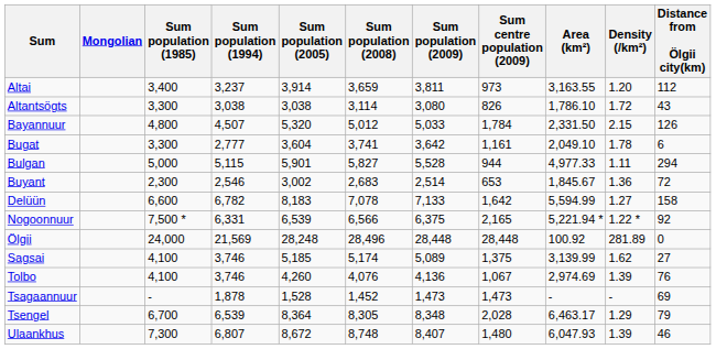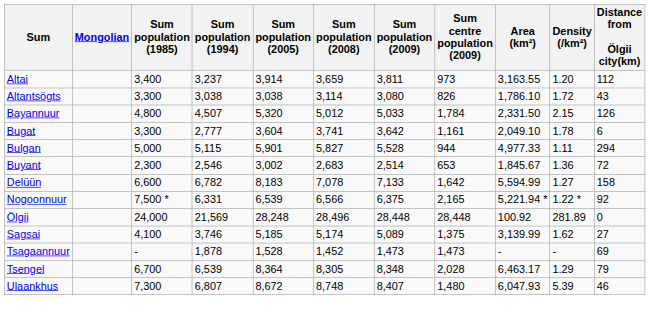 <table class="wikitable">
 <tr>
 <th>Sum</th>
 <th><a href='#'>Mongolian</a></th>
 <th>Sum<br>population<br>(1985)</th>
 <th>Sum<br>population<br>(1994)</th>
 <th>Sum<br>population<br>(2005)</th>
 <th>Sum<br>population<br>(2008)</th>
 <th>Sum<br>population<br>(2009)</th>
 <th>Sum<br>centre<br>population<br>(2009)</th>
 <th>Area<br>(km²)</th>
 <th>Density<br>(/km²)</th>
 <th>Distance<br>from<br><br>Ölgii<br>city(km)</th>
 </tr>
 <tr>
 <td><a href='#'>Altai</a></td>
 <td></td>
 <td>3,400</td>
 <td>3,237</td>
 <td>3,914</td>
 <td>3,659</td>
 <td>3,811</td>
 <td>973</td>
 <td>3,163.55</td>
 <td>1.20</td>
 <td>112</td>
 </tr>
 <tr>
 <td><a href='#'>Altantsögts</a></td>
 <td></td>
 <td>3,300</td>
 <td>3,038</td>
 <td>3,038</td>
 <td>3,114</td>
 <td>3,080</td>
 <td>826</td>
 <td>1,786.10</td>
 <td>1.72</td>
 <td>43</td>
 </tr>
 <tr>
 <td><a href='#'>Bayannuur</a></td>
 <td></td>
 <td>4,800</td>
 <td>4,507</td>
 <td>5,320</td>
 <td>5,012</td>
 <td>5,033</td>
 <td>1,784</td>
 <td>2,331.50</td>
 <td>2.15</td>
 <td>126</td>
 </tr>
 <tr>
 <td><a href='#'>Bugat</a></td>
 <td></td>
 <td>3,300</td>
 <td>2,777</td>
 <td>3,604</td>
 <td>3,741</td>
 <td>3,642</td>
 <td>1,161</td>
 <td>2,049.10</td>
 <td>1.78</td>
 <td>6</td>
 </tr>
 <tr>
 <td><a href='#'>Bulgan</a></td>
 <td></td>
 <td>5,000</td>
 <td>5,115</td>
 <td>5,901</td>
 <td>5,827</td>
 <td>5,528</td>
 <td>944</td>
 <td>4,977.33</td>
 <td>1.11</td>
 <td>294</td>
 </tr>
 <tr>
 <td><a href='#'>Buyant</a></td>
 <td></td>
 <td>2,300</td>
 <td>2,546</td>
 <td>3,002</td>
 <td>2,683</td>
 <td>2,514</td>
 <td>653</td>
 <td>1,845.67</td>
 <td>1.36</td>
 <td>72</td>
 </tr>
 <tr>
 <td><a href='#'>Delüün</a></td>
 <td></td>
 <td>6,600</td>
 <td>6,782</td>
 <td>8,183</td>
 <td>7,078</td>
 <td>7,133</td>
 <td>1,642</td>
 <td>5,594.99</td>
 <td>1.27</td>
 <td>158</td>
 </tr>
 <tr>
 <td><a href='#'>Nogoonnuur</a></td>
 <td></td>
 <td>7,500 *</td>
 <td>6,331</td>
 <td>6,539</td>
 <td>6,566</td>
 <td>6,375</td>
 <td>2,165</td>
 <td>5,221.94 *</td>
 <td>1.22 *</td>
 <td>92</td>
 </tr>
 <tr>
 <td><a href='#'>Ölgii</a></td>
 <td></td>
 <td>24,000</td>
 <td>21,569</td>
 <td>28,248</td>
 <td>28,496</td>
 <td>28,448</td>
 <td>28,448</td>
 <td>100.92</td>
 <td>281.89</td>
 <td>0</td>
 </tr>
 <tr>
 <td><a href='#'>Sagsai</a></td>
 <td></td>
 <td>4,100</td>
 <td>3,746</td>
 <td>5,185</td>
 <td>5,174</td>
 <td>5,089</td>
 <td>1,375</td>
 <td>3,139.99</td>
 <td>1.62</td>
 <td>27</td>
 </tr>
 <tr>
-<td><a href='#'>Tolbo</a></td>
-<td></td>
-<td>4,100</td>
-<td>3,746</td>
-<td>4,260</td>
-<td>4,076</td>
-<td>4,136</td>
-<td>1,067</td>
-<td>2,974.69</td>
-<td>1.39</td>
-<td>76</td>
-</tr>
-<tr>
 <td><a href='#'>Tsagaannuur</a></td>
 <td></td>
 <td>-</td>
 <td>1,878</td>
 <td>1,528</td>
 <td>1,452</td>
 <td>1,473</td>
 <td>1,473</td>
 <td>-</td>
 <td>-</td>
 <td>69</td>
 </tr>
 <tr>
 <td><a href='#'>Tsengel</a></td>
 <td></td>
 <td>6,700</td>
 <td>6,539</td>
 <td>8,364</td>
 <td>8,305</td>
 <td>8,348</td>
 <td>2,028</td>
 <td>6,463.17</td>
 <td>1.29</td>
 <td>79</td>
 </tr>
 <tr>
 <td><a href='#'>Ulaankhus</a></td>
 <td></td>
 <td>7,300</td>
 <td>6,807</td>
 <td>8,672</td>
 <td>8,748</td>
 <td>8,407</td>
 <td>1,480</td>
 <td>6,047.93</td>
-<td>1.39</td>
+<td>5.39</td>
 <td>46</td>
 </tr>
 </table>
